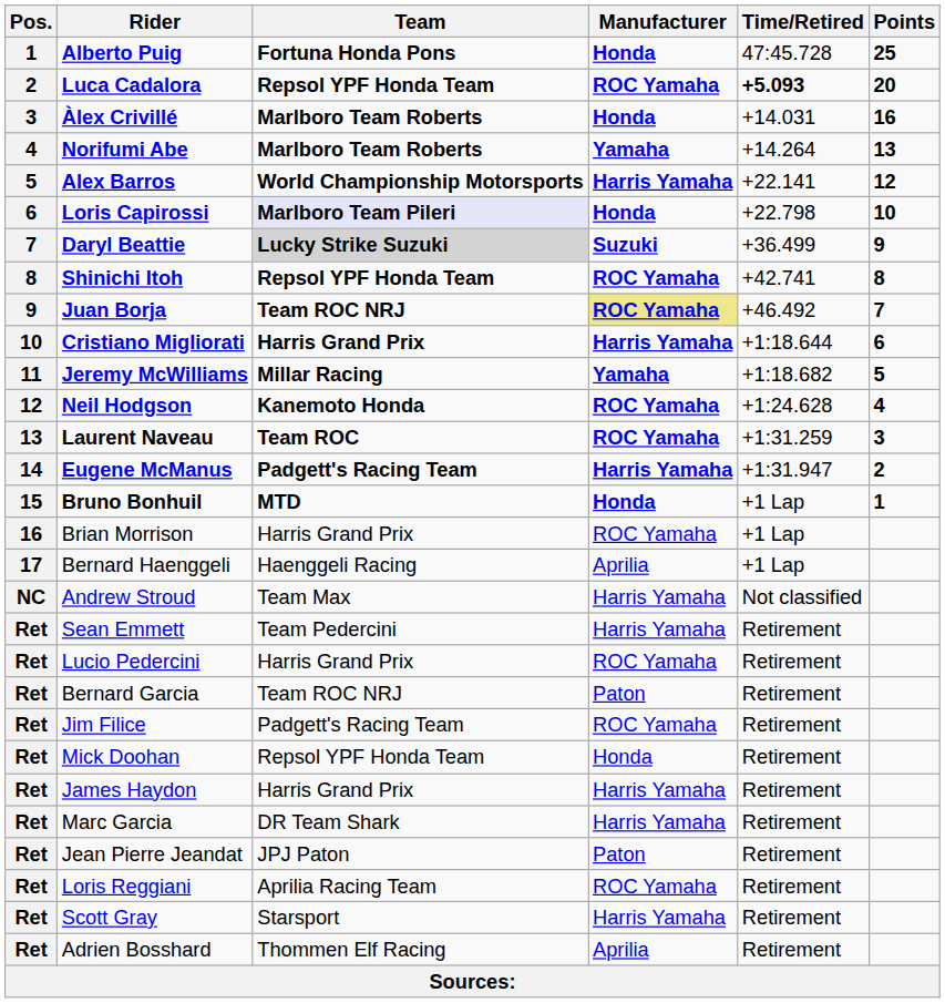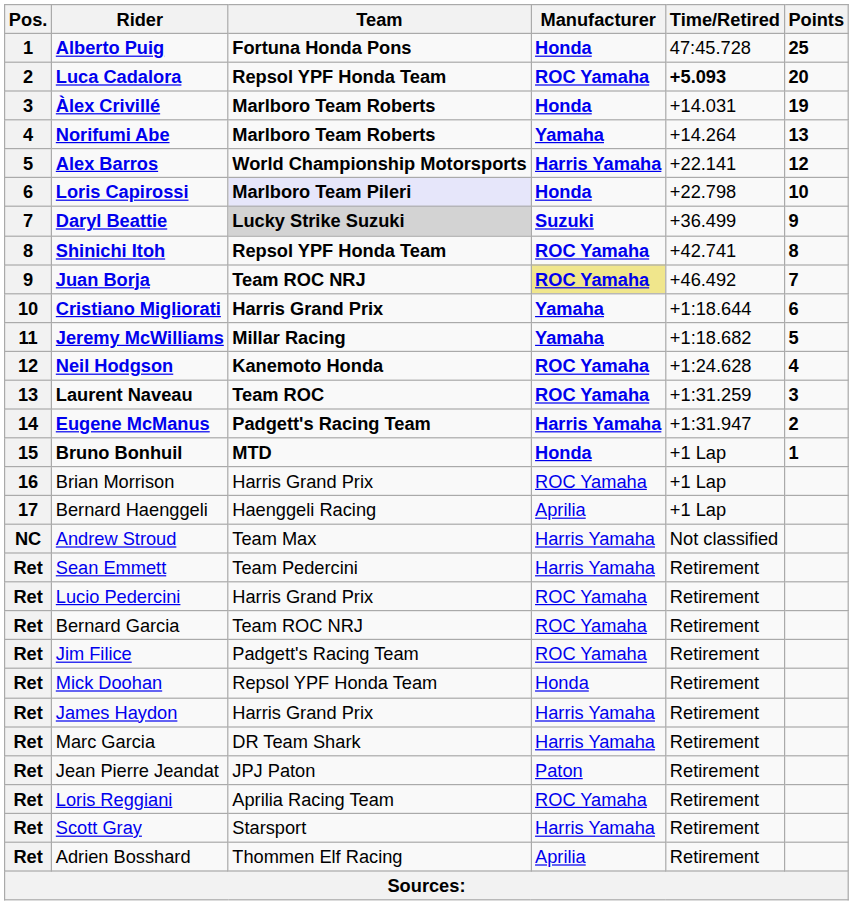 <table class="wikitable" style="font-size: 95%;">
 <tr>
 <th>Pos.</th>
 <th>Rider</th>
 <th>Team</th>
 <th>Manufacturer</th>
 <th>Time/Retired</th>
 <th>Points</th>
 </tr>
 <tr>
 <th>1</th>
 <td> <strong><a href='#'>Alberto Puig</a></strong></td>
 <td><strong>Fortuna Honda Pons</strong></td>
 <td><strong><a href='#'>Honda</a></strong></td>
 <td>47:45.728</td>
 <td><strong>25</strong></td>
 </tr>
 <tr>
 <th>2</th>
 <td> <strong><a href='#'>Luca Cadalora</a></strong></td>
 <td><strong>Repsol YPF Honda Team</strong></td>
 <td><strong><a href='#'>ROC Yamaha</a></strong></td>
 <td><strong>+5.093</strong></td>
 <td><strong>20</strong></td>
 </tr>
 <tr>
 <th>3</th>
 <td> <strong><a href='#'>Àlex Crivillé</a></strong></td>
 <td><strong>Marlboro Team Roberts</strong></td>
 <td><strong><a href='#'>Honda</a></strong></td>
 <td>+14.031</td>
-<td><strong>16</strong></td>
+<td><strong>19</strong></td>
 </tr>
 <tr>
 <th>4</th>
 <td> <strong><a href='#'>Norifumi Abe</a></strong></td>
 <td><strong>Marlboro Team Roberts</strong></td>
 <td><strong><a href='#'>Yamaha</a></strong></td>
 <td>+14.264</td>
 <td><strong>13</strong></td>
 </tr>
 <tr>
 <th>5</th>
 <td> <strong><a href='#'>Alex Barros</a></strong></td>
 <td><strong>World Championship Motorsports</strong></td>
 <td><strong><a href='#'>Harris Yamaha</a></strong></td>
 <td>+22.141</td>
 <td><strong>12</strong></td>
 </tr>
 <tr>
 <th>6</th>
 <td> <strong><a href='#'>Loris Capirossi</a></strong></td>
 <td style="background: lavender;"><strong>Marlboro Team Pileri</strong></td>
 <td><strong><a href='#'>Honda</a></strong></td>
 <td>+22.798</td>
 <td><strong>10</strong></td>
 </tr>
 <tr>
 <th>7</th>
 <td> <strong><a href='#'>Daryl Beattie</a></strong></td>
 <td style="background: lightgrey;"><strong>Lucky Strike Suzuki</strong></td>
 <td><strong><a href='#'>Suzuki</a></strong></td>
 <td>+36.499</td>
 <td><strong>9</strong></td>
 </tr>
 <tr>
 <th>8</th>
 <td> <strong><a href='#'>Shinichi Itoh</a></strong></td>
 <td><strong>Repsol YPF Honda Team</strong></td>
 <td><strong><a href='#'>ROC Yamaha</a></strong></td>
 <td>+42.741</td>
 <td><strong>8</strong></td>
 </tr>
 <tr>
 <th>9</th>
 <td> <strong><a href='#'>Juan Borja</a></strong></td>
 <td><strong>Team ROC NRJ</strong></td>
 <td style="background: khaki;"><strong><a href='#'>ROC Yamaha</a></strong></td>
 <td>+46.492</td>
 <td><strong>7</strong></td>
 </tr>
 <tr>
 <th>10</th>
 <td> <strong><a href='#'>Cristiano Migliorati</a></strong></td>
 <td><strong>Harris Grand Prix</strong></td>
-<td><strong><a href='#'>Harris Yamaha</a></strong></td>
+<td><strong><a href='#'>Yamaha</a></strong></td>
 <td>+1:18.644</td>
 <td><strong>6</strong></td>
 </tr>
 <tr>
 <th>11</th>
 <td> <strong><a href='#'>Jeremy McWilliams</a></strong></td>
 <td><strong>Millar Racing</strong></td>
 <td><strong><a href='#'>Yamaha</a></strong></td>
 <td>+1:18.682</td>
 <td><strong>5</strong></td>
 </tr>
 <tr>
 <th>12</th>
 <td> <strong><a href='#'>Neil Hodgson</a></strong></td>
 <td><strong>Kanemoto Honda</strong></td>
 <td><strong><a href='#'>ROC Yamaha</a></strong></td>
 <td>+1:24.628</td>
 <td><strong>4</strong></td>
 </tr>
 <tr>
 <th>13</th>
 <td> <strong>Laurent Naveau</strong></td>
 <td><strong>Team ROC</strong></td>
 <td><strong><a href='#'>ROC Yamaha</a></strong></td>
 <td>+1:31.259</td>
 <td><strong>3</strong></td>
 </tr>
 <tr>
 <th>14</th>
 <td> <strong><a href='#'>Eugene McManus</a></strong></td>
 <td><strong>Padgett's Racing Team</strong></td>
 <td><strong><a href='#'>Harris Yamaha</a></strong></td>
 <td>+1:31.947</td>
 <td><strong>2</strong></td>
 </tr>
 <tr>
 <th>15</th>
 <td> <strong>Bruno Bonhuil</strong></td>
 <td><strong>MTD</strong></td>
 <td><strong><a href='#'>Honda</a></strong></td>
 <td>+1 Lap</td>
 <td><strong>1</strong></td>
 </tr>
 <tr>
 <th>16</th>
 <td> Brian Morrison</td>
 <td>Harris Grand Prix</td>
 <td><a href='#'>ROC Yamaha</a></td>
 <td>+1 Lap</td>
 <td></td>
 </tr>
 <tr>
 <th>17</th>
 <td> Bernard Haenggeli</td>
 <td>Haenggeli Racing</td>
 <td><a href='#'>Aprilia</a></td>
 <td>+1 Lap</td>
 <td></td>
 </tr>
 <tr>
 <th>NC</th>
 <td> <a href='#'>Andrew Stroud</a></td>
 <td>Team Max</td>
 <td><a href='#'>Harris Yamaha</a></td>
 <td>Not classified</td>
 <td></td>
 </tr>
 <tr>
 <th>Ret</th>
 <td> <a href='#'>Sean Emmett</a></td>
 <td>Team Pedercini</td>
 <td><a href='#'>Harris Yamaha</a></td>
 <td>Retirement</td>
 <td></td>
 </tr>
 <tr>
 <th>Ret</th>
 <td> <a href='#'>Lucio Pedercini</a></td>
 <td>Harris Grand Prix</td>
 <td><a href='#'>ROC Yamaha</a></td>
 <td>Retirement</td>
 <td></td>
 </tr>
 <tr>
 <th>Ret</th>
 <td> Bernard Garcia</td>
 <td>Team ROC NRJ</td>
-<td><a href='#'>Paton</a></td>
+<td><a href='#'>ROC Yamaha</a></td>
 <td>Retirement</td>
 <td></td>
 </tr>
 <tr>
 <th>Ret</th>
 <td> <a href='#'>Jim Filice</a></td>
 <td>Padgett's Racing Team</td>
 <td><a href='#'>ROC Yamaha</a></td>
 <td>Retirement</td>
 <td></td>
 </tr>
 <tr>
 <th>Ret</th>
 <td> <a href='#'>Mick Doohan</a></td>
 <td>Repsol YPF Honda Team</td>
 <td><a href='#'>Honda</a></td>
 <td>Retirement</td>
 <td></td>
 </tr>
 <tr>
 <th>Ret</th>
 <td> <a href='#'>James Haydon</a></td>
 <td>Harris Grand Prix</td>
 <td><a href='#'>Harris Yamaha</a></td>
 <td>Retirement</td>
 <td></td>
 </tr>
 <tr>
 <th>Ret</th>
 <td> Marc Garcia</td>
 <td>DR Team Shark</td>
 <td><a href='#'>Harris Yamaha</a></td>
 <td>Retirement</td>
 <td></td>
 </tr>
 <tr>
 <th>Ret</th>
 <td> Jean Pierre Jeandat</td>
 <td>JPJ Paton</td>
 <td><a href='#'>Paton</a></td>
 <td>Retirement</td>
 <td></td>
 </tr>
 <tr>
 <th>Ret</th>
 <td> <a href='#'>Loris Reggiani</a></td>
 <td>Aprilia Racing Team</td>
 <td><a href='#'>ROC Yamaha</a></td>
 <td>Retirement</td>
 <td></td>
 </tr>
 <tr>
 <th>Ret</th>
 <td> <a href='#'>Scott Gray</a></td>
 <td>Starsport</td>
 <td><a href='#'>Harris Yamaha</a></td>
 <td>Retirement</td>
 <td></td>
 </tr>
 <tr>
 <th>Ret</th>
 <td> Adrien Bosshard</td>
 <td>Thommen Elf Racing</td>
 <td><a href='#'>Aprilia</a></td>
 <td>Retirement</td>
 <td></td>
 </tr>
 <tr>
 <th colspan=8>Sources:</th>
 </tr>
 </table>
